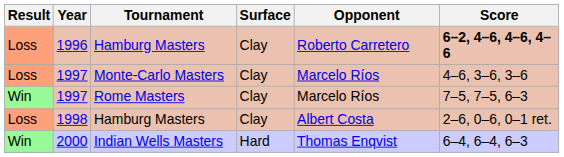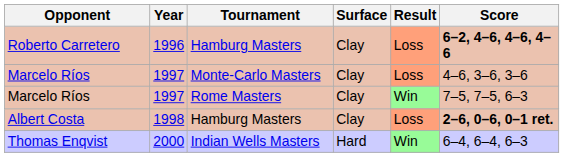 <table class="sortable wikitable">
 <tr>
-<th>Result</th>
+<th style="width:160px">Opponent</th>
 <th>Year</th>
 <th style="width:160px">Tournament</th>
 <th>Surface</th>
-<th style="width:160px">Opponent</th>
+<th>Result</th>
 <th style="width:130px" class="unsortable">Score</th>
 </tr>
 <tr style="background:#ebc2af;">
-<td style="background:#ffa07a;">Loss</td>
+<td> <a href='#'>Roberto Carretero</a></td>
 <td><a href='#'>1996</a></td>
 <td><a href='#'>Hamburg Masters</a></td>
 <td>Clay</td>
-<td> <a href='#'>Roberto Carretero</a></td>
+<td style="background:#ffa07a;">Loss</td>
 <td><strong>6–2, 4–6, 4–6, 4–6</strong></td>
 </tr>
 <tr style="background:#ebc2af;">
-<td style="background:#ffa07a;">Loss</td>
+<td> <a href='#'>Marcelo Ríos</a></td>
 <td><a href='#'>1997</a></td>
 <td><a href='#'>Monte-Carlo Masters</a></td>
 <td>Clay</td>
-<td> <a href='#'>Marcelo Ríos</a></td>
+<td style="background:#ffa07a;">Loss</td>
 <td>4–6, 3–6, 3–6</td>
 </tr>
 <tr style="background:#ebc2af;">
-<td style="background:#98fb98;">Win</td>
+<td> Marcelo Ríos</td>
 <td><a href='#'>1997</a></td>
 <td><a href='#'>Rome Masters</a></td>
 <td>Clay</td>
-<td> Marcelo Ríos</td>
+<td style="background:#98fb98;">Win</td>
 <td>7–5, 7–5, 6–3</td>
 </tr>
 <tr style="background:#ebc2af;">
-<td style="background:#ffa07a;">Loss</td>
+<td> <a href='#'>Albert Costa</a></td>
 <td><a href='#'>1998</a></td>
 <td>Hamburg Masters</td>
 <td>Clay</td>
-<td> <a href='#'>Albert Costa</a></td>
-<td>2–6, 0–6, 0–1 ret.</td>
+<td style="background:#ffa07a;">Loss</td>
+<td><strong>2–6, 0–6, 0–1 ret.</strong></td>
 </tr>
 <tr style="background:#ccf;">
-<td style="background:#98fb98;">Win</td>
+<td> <a href='#'>Thomas Enqvist</a></td>
 <td><a href='#'>2000</a></td>
 <td><a href='#'>Indian Wells Masters</a></td>
 <td>Hard</td>
-<td> <a href='#'>Thomas Enqvist</a></td>
+<td style="background:#98fb98;">Win</td>
 <td>6–4, 6–4, 6–3</td>
 </tr>
 </table>
